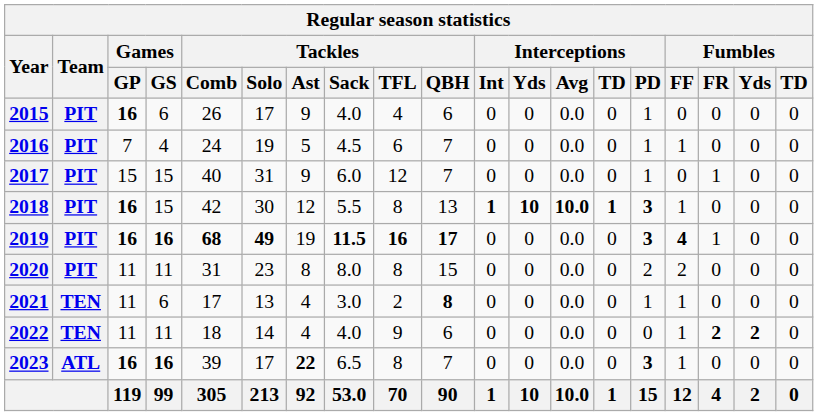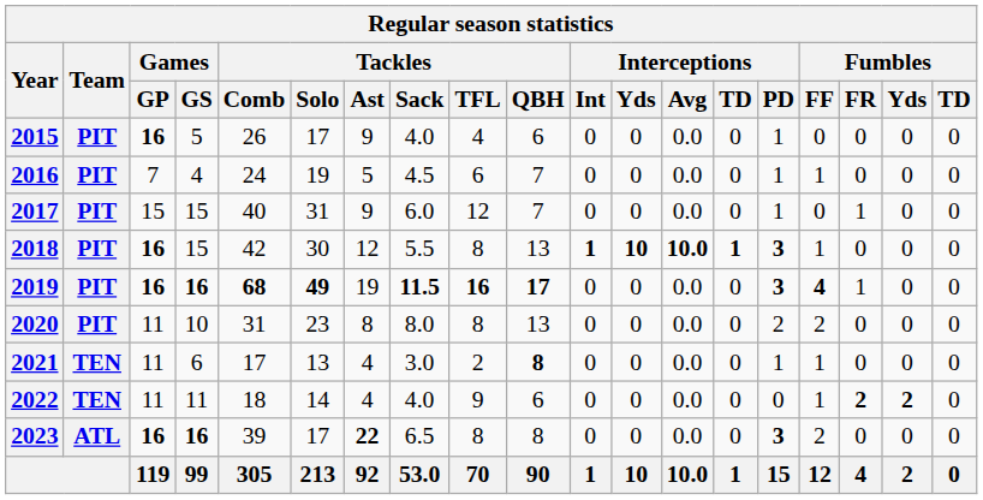 <table class="wikitable" style="text-align:center">
 <tr>
 <th colspan="22">Regular season statistics</th>
 </tr>
 <tr>
 <th rowspan="2">Year</th>
 <th rowspan="2">Team</th>
 <th colspan="2">Games</th>
 <th colspan="6">Tackles</th>
 <th colspan="5">Interceptions</th>
 <th colspan="4">Fumbles</th>
 </tr>
 <tr>
 <th>GP</th>
 <th>GS</th>
 <th>Comb</th>
 <th>Solo</th>
 <th>Ast</th>
 <th>Sack</th>
 <th>TFL</th>
 <th>QBH</th>
 <th>Int</th>
 <th>Yds</th>
 <th>Avg</th>
 <th>TD</th>
 <th>PD</th>
 <th>FF</th>
 <th>FR</th>
 <th>Yds</th>
 <th>TD</th>
 </tr>
 <tr>
 <th><a href='#'>2015</a></th>
 <th><a href='#'>PIT</a></th>
 <td><strong>16</strong></td>
-<td>6</td>
+<td>5</td>
 <td>26</td>
 <td>17</td>
 <td>9</td>
 <td>4.0</td>
 <td>4</td>
 <td>6</td>
 <td>0</td>
 <td>0</td>
 <td>0.0</td>
 <td>0</td>
 <td>1</td>
 <td>0</td>
 <td>0</td>
 <td>0</td>
 <td>0</td>
 </tr>
 <tr>
 <th><a href='#'>2016</a></th>
 <th><a href='#'>PIT</a></th>
 <td>7</td>
 <td>4</td>
 <td>24</td>
 <td>19</td>
 <td>5</td>
 <td>4.5</td>
 <td>6</td>
 <td>7</td>
 <td>0</td>
 <td>0</td>
 <td>0.0</td>
 <td>0</td>
 <td>1</td>
 <td>1</td>
 <td>0</td>
 <td>0</td>
 <td>0</td>
 </tr>
 <tr>
 <th><a href='#'>2017</a></th>
 <th><a href='#'>PIT</a></th>
 <td>15</td>
 <td>15</td>
 <td>40</td>
 <td>31</td>
 <td>9</td>
 <td>6.0</td>
 <td>12</td>
 <td>7</td>
 <td>0</td>
 <td>0</td>
 <td>0.0</td>
 <td>0</td>
 <td>1</td>
 <td>0</td>
 <td>1</td>
 <td>0</td>
 <td>0</td>
 </tr>
 <tr>
 <th><a href='#'>2018</a></th>
 <th><a href='#'>PIT</a></th>
 <td><strong>16</strong></td>
 <td>15</td>
 <td>42</td>
 <td>30</td>
 <td>12</td>
 <td>5.5</td>
 <td>8</td>
 <td>13</td>
 <td><strong>1</strong></td>
 <td><strong>10</strong></td>
 <td><strong>10.0</strong></td>
 <td><strong>1</strong></td>
 <td><strong>3</strong></td>
 <td>1</td>
 <td>0</td>
 <td>0</td>
 <td>0</td>
 </tr>
 <tr>
 <th><a href='#'>2019</a></th>
 <th><a href='#'>PIT</a></th>
 <td><strong>16</strong></td>
 <td><strong>16</strong></td>
 <td><strong>68</strong></td>
 <td><strong>49</strong></td>
 <td>19</td>
 <td><strong>11.5</strong></td>
 <td><strong>16</strong></td>
 <td><strong>17</strong></td>
 <td>0</td>
 <td>0</td>
 <td>0.0</td>
 <td>0</td>
 <td><strong>3</strong></td>
 <td><strong>4</strong></td>
 <td>1</td>
 <td>0</td>
 <td>0</td>
 </tr>
 <tr>
 <th><a href='#'>2020</a></th>
 <th><a href='#'>PIT</a></th>
 <td>11</td>
-<td>11</td>
+<td>10</td>
 <td>31</td>
 <td>23</td>
 <td>8</td>
 <td>8.0</td>
 <td>8</td>
-<td>15</td>
+<td>13</td>
 <td>0</td>
 <td>0</td>
 <td>0.0</td>
 <td>0</td>
 <td>2</td>
 <td>2</td>
 <td>0</td>
 <td>0</td>
 <td>0</td>
 </tr>
 <tr>
 <th><a href='#'>2021</a></th>
 <th><a href='#'>TEN</a></th>
 <td>11</td>
 <td>6</td>
 <td>17</td>
 <td>13</td>
 <td>4</td>
 <td>3.0</td>
 <td>2</td>
 <td><strong>8</strong></td>
 <td>0</td>
 <td>0</td>
 <td>0.0</td>
 <td>0</td>
 <td>1</td>
 <td>1</td>
 <td>0</td>
 <td>0</td>
 <td>0</td>
 </tr>
 <tr>
 <th><a href='#'>2022</a></th>
 <th><a href='#'>TEN</a></th>
 <td>11</td>
 <td>11</td>
 <td>18</td>
 <td>14</td>
 <td>4</td>
 <td>4.0</td>
 <td>9</td>
 <td>6</td>
 <td>0</td>
 <td>0</td>
 <td>0.0</td>
 <td>0</td>
 <td>0</td>
 <td>1</td>
 <td><strong>2</strong></td>
 <td><strong>2</strong></td>
 <td>0</td>
 </tr>
 <tr>
 <th><a href='#'>2023</a></th>
 <th><a href='#'>ATL</a></th>
 <td><strong>16</strong></td>
 <td><strong>16</strong></td>
 <td>39</td>
 <td>17</td>
 <td><strong>22</strong></td>
 <td>6.5</td>
 <td>8</td>
-<td>7</td>
+<td>8</td>
 <td>0</td>
 <td>0</td>
 <td>0.0</td>
 <td>0</td>
 <td><strong>3</strong></td>
-<td>1</td>
+<td>2</td>
 <td>0</td>
 <td>0</td>
 <td>0</td>
 </tr>
 <tr>
 <th colspan="2"></th>
 <th>119</th>
 <th>99</th>
 <th>305</th>
 <th>213</th>
 <th>92</th>
 <th>53.0</th>
 <th>70</th>
 <th>90</th>
 <th>1</th>
 <th>10</th>
 <th>10.0</th>
 <th>1</th>
 <th>15</th>
 <th>12</th>
 <th>4</th>
 <th>2</th>
 <th>0</th>
 </tr>
 </table>
